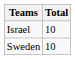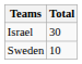 <table class="wikitable">
 <tr>
 <th>Teams</th>
 <th>Total</th>
 </tr>
 <tr>
 <td>Israel</td>
-<td>10</td>
+<td>30</td>
 </tr>
 <tr>
 <td>Sweden</td>
 <td>10</td>
 </tr>
 </table>
